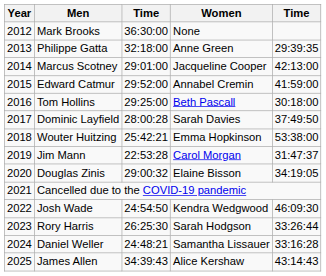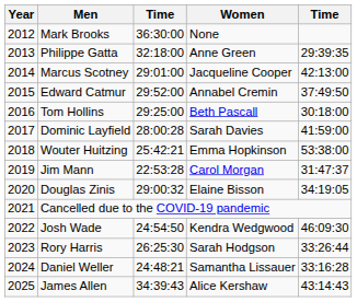 <table class="wikitable">
 <tr>
 <th>Year</th>
 <th>Men</th>
 <th>Time</th>
 <th>Women</th>
 <th>Time</th>
 </tr>
 <tr>
 <td>2012</td>
 <td>Mark Brooks</td>
 <td>36:30:00</td>
 <td>None</td>
 <td></td>
 </tr>
 <tr>
 <td>2013</td>
 <td>Philippe Gatta</td>
 <td>32:18:00</td>
 <td>Anne Green</td>
 <td>29:39:35</td>
 </tr>
 <tr>
 <td>2014</td>
 <td>Marcus Scotney</td>
 <td>29:01:00</td>
 <td>Jacqueline Cooper</td>
 <td>42:13:00</td>
 </tr>
 <tr>
 <td>2015</td>
 <td>Edward Catmur</td>
 <td>29:52:00</td>
 <td>Annabel Cremin</td>
-<td>41:59:00</td>
+<td>37:49:50</td>
 </tr>
 <tr>
 <td>2016</td>
 <td>Tom Hollins</td>
 <td>29:25:00</td>
 <td><a href='#'>Beth Pascall</a></td>
 <td>30:18:00</td>
 </tr>
 <tr>
 <td>2017</td>
 <td>Dominic Layfield</td>
 <td>28:00:28</td>
 <td>Sarah Davies</td>
-<td>37:49:50</td>
+<td>41:59:00</td>
 </tr>
 <tr>
 <td>2018</td>
 <td>Wouter Huitzing</td>
 <td>25:42:21</td>
 <td>Emma Hopkinson</td>
 <td>53:38:00</td>
 </tr>
 <tr>
 <td>2019</td>
 <td>Jim Mann</td>
 <td>22:53:28</td>
 <td><a href='#'>Carol Morgan</a></td>
 <td>31:47:37</td>
 </tr>
 <tr>
 <td>2020</td>
 <td>Douglas Zinis</td>
 <td>29:00:32</td>
 <td>Elaine Bisson</td>
 <td>34:19:05</td>
 </tr>
 <tr>
 <td>2021</td>
 <td colspan="4">Cancelled due to the <a href='#'>COVID-19 pandemic</a></td>
 </tr>
 <tr>
 <td>2022</td>
 <td>Josh Wade</td>
 <td>24:54:50</td>
 <td>Kendra Wedgwood</td>
 <td>46:09:30</td>
 </tr>
 <tr>
 <td>2023</td>
 <td>Rory Harris</td>
 <td>26:25:30</td>
 <td>Sarah Hodgson</td>
 <td>33:26:44</td>
 </tr>
 <tr>
 <td>2024</td>
 <td>Daniel Weller</td>
 <td>24:48:21</td>
 <td>Samantha Lissauer</td>
 <td>33:16:28</td>
 </tr>
 <tr>
 <td>2025</td>
 <td>James Allen</td>
 <td>34:39:43</td>
 <td>Alice Kershaw</td>
 <td>43:14:43</td>
 </tr>
 </table>
